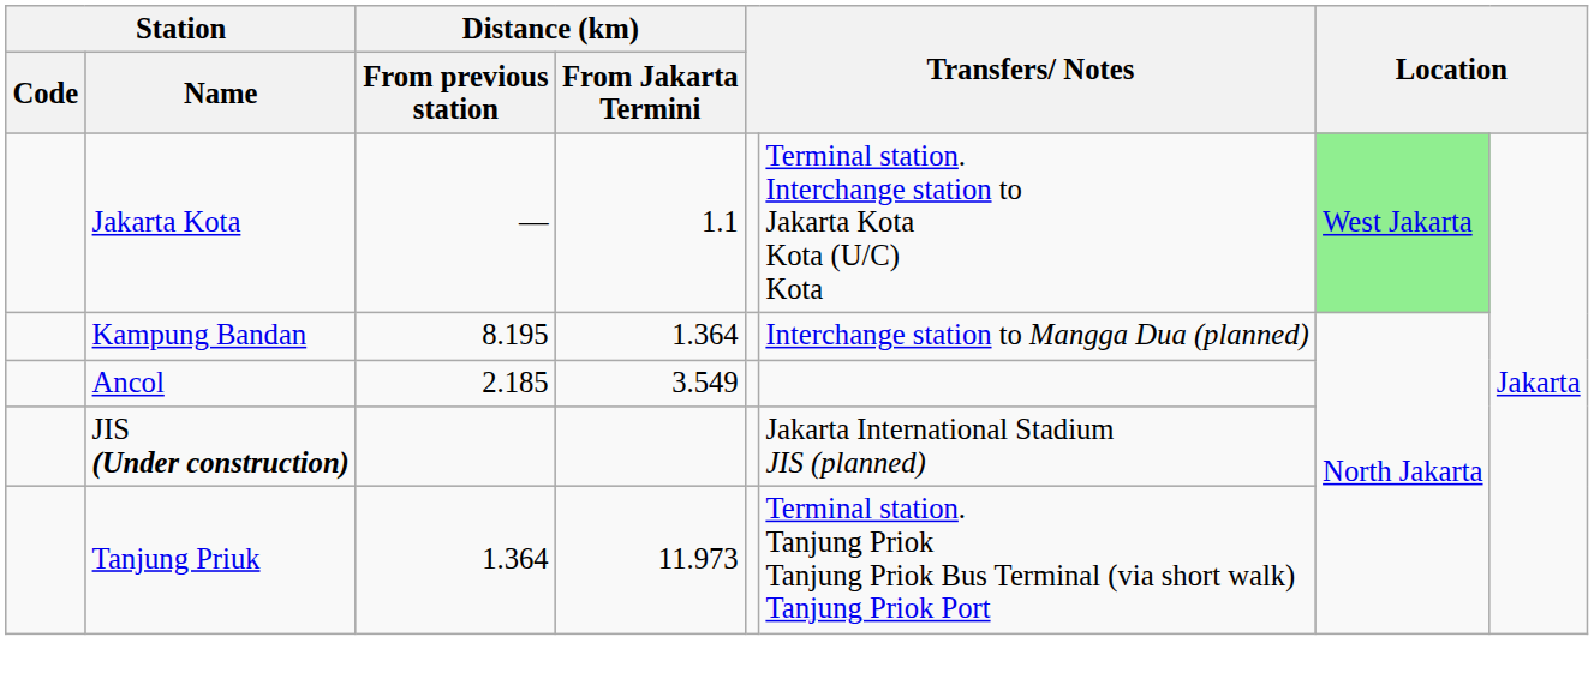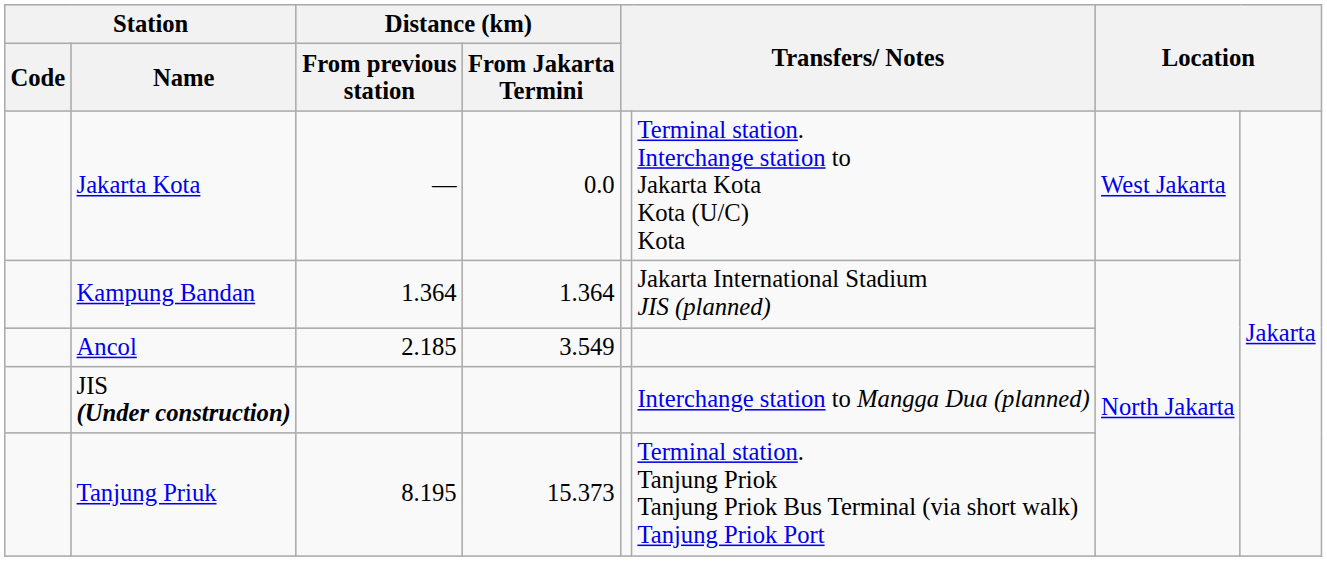 <table class="wikitable" rules="all">
 <tr>
 <th colspan="2"> Station</th>
 <th colspan="2" style="width: 5em;">Distance (km)</th>
 <th colspan="2" rowspan="2">Transfers/ Notes</th>
 <th colspan="2" rowspan="2">Location</th>
 </tr>
 <tr>
 <th>Code</th>
 <th>Name</th>
 <th>From previous<br>station</th>
 <th>From Jakarta<br>Termini</th>
 </tr>
 <tr>
 <td> </td>
 <td><a href='#'>Jakarta Kota</a></td>
 <td style="text-align: right;">—</td>
-<td style="text-align: right;">1.1</td>
+<td style="text-align: right;">0.0</td>
 <td></td>
 <td><a href='#'>Terminal station</a>.<br><a href='#'>Interchange station</a> to <br> Jakarta Kota<br> Kota (U/C)<br>   Kota</td>
-<td rowspan="1" style="background: lightgreen;"><a href='#'>West Jakarta</a></td>
+<td rowspan="1"><a href='#'>West Jakarta</a></td>
 <td rowspan="5"><a href='#'>Jakarta</a></td>
 </tr>
 <tr>
 <td> </td>
 <td><a href='#'>Kampung Bandan</a></td>
-<td style="text-align: right;">8.195</td>
+<td style="text-align: right;">1.364</td>
 <td style="text-align: right;">1.364</td>
 <td><br></td>
-<td><a href='#'>Interchange station</a> to  <em>Mangga Dua (planned)</em></td>
+<td> Jakarta International Stadium<br> <em>JIS (planned)</em></td>
 <td rowspan="4"><a href='#'>North Jakarta</a></td>
 </tr>
 <tr>
 <td></td>
 <td><a href='#'>Ancol</a></td>
 <td style="text-align: right;">2.185</td>
 <td style="text-align: right;">3.549</td>
 <td></td>
 <td></td>
 </tr>
 <tr>
 <td></td>
 <td>JIS<br><strong><em>(Under construction)</em></strong></td>
 <td></td>
 <td></td>
 <td></td>
-<td> Jakarta International Stadium<br> <em>JIS (planned)</em></td>
+<td><a href='#'>Interchange station</a> to  <em>Mangga Dua (planned)</em></td>
 </tr>
 <tr>
 <td></td>
 <td><a href='#'>Tanjung Priuk</a></td>
-<td style="text-align: right;">1.364</td>
-<td style="text-align: right;">11.973</td>
+<td style="text-align: right;">8.195</td>
+<td style="text-align: right;">15.373</td>
 <td></td>
 <td><a href='#'>Terminal station</a>.<br>    Tanjung Priok<br> Tanjung Priok Bus Terminal (via short walk)<br> <a href='#'>Tanjung Priok Port</a></td>
 </tr>
 </table>
